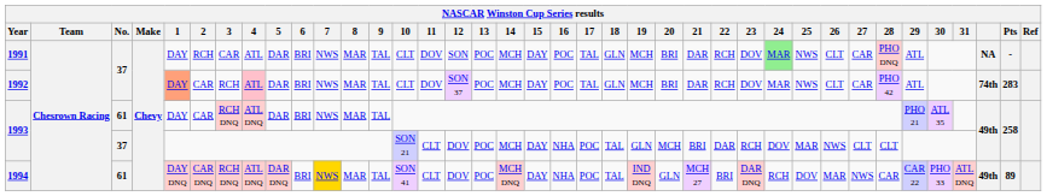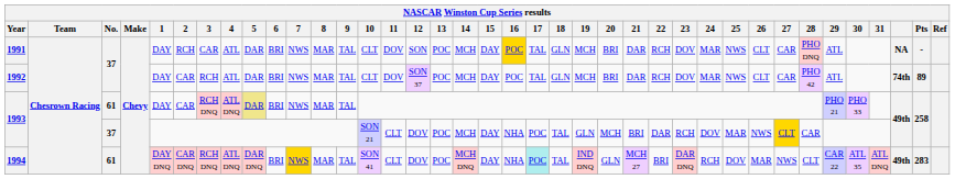 <table class="wikitable" style="text-align:center; font-size:75%">
 <tr>
 <th colspan=45><a href='#'>NASCAR</a> <a href='#'>Winston Cup Series</a> results</th>
 </tr>
 <tr>
 <th>Year</th>
 <th>Team</th>
 <th>No.</th>
 <th>Make</th>
 <th>1</th>
 <th>2</th>
 <th>3</th>
 <th>4</th>
 <th>5</th>
 <th>6</th>
 <th>7</th>
 <th>8</th>
 <th>9</th>
 <th>10</th>
 <th>11</th>
 <th>12</th>
 <th>13</th>
 <th>14</th>
 <th>15</th>
 <th>16</th>
 <th>17</th>
 <th>18</th>
 <th>19</th>
 <th>20</th>
 <th>21</th>
 <th>22</th>
 <th>23</th>
 <th>24</th>
 <th>25</th>
 <th>26</th>
 <th>27</th>
 <th>28</th>
 <th>29</th>
 <th>30</th>
 <th>31</th>
 <th></th>
 <th>Pts</th>
 <th>Ref</th>
 </tr>
 <tr>
 <th><a href='#'>1991</a></th>
 <th rowspan=5><a href='#'>Chesrown Racing</a></th>
 <th rowspan=2>37</th>
 <th rowspan=5><a href='#'>Chevy</a></th>
 <td><a href='#'>DAY</a></td>
 <td><a href='#'>RCH</a></td>
 <td><a href='#'>CAR</a></td>
 <td><a href='#'>ATL</a></td>
 <td><a href='#'>DAR</a></td>
 <td><a href='#'>BRI</a></td>
 <td><a href='#'>NWS</a></td>
 <td><a href='#'>MAR</a></td>
 <td><a href='#'>TAL</a></td>
 <td><a href='#'>CLT</a></td>
 <td><a href='#'>DOV</a></td>
 <td><a href='#'>SON</a></td>
 <td><a href='#'>POC</a></td>
 <td><a href='#'>MCH</a></td>
 <td><a href='#'>DAY</a></td>
-<td><a href='#'>POC</a></td>
+<td style="background: gold;"><a href='#'>POC</a></td>
 <td><a href='#'>TAL</a></td>
 <td><a href='#'>GLN</a></td>
 <td><a href='#'>MCH</a></td>
 <td><a href='#'>BRI</a></td>
 <td><a href='#'>DAR</a></td>
 <td><a href='#'>RCH</a></td>
 <td><a href='#'>DOV</a></td>
-<td style="background: lightgreen;"><a href='#'>MAR</a></td>
+<td><a href='#'>MAR</a></td>
 <td><a href='#'>NWS</a></td>
 <td><a href='#'>CLT</a></td>
 <td><a href='#'>CAR</a></td>
 <td style="background:#FFCFCF;"><a href='#'>PHO</a><br><small>DNQ</small></td>
 <td><a href='#'>ATL</a></td>
 <td colspan=2></td>
 <th>NA</th>
 <th>-</th>
 <th></th>
 </tr>
 <tr>
 <th><a href='#'>1992</a></th>
-<td style="background: lightsalmon;"><a href='#'>DAY</a></td>
+<td><a href='#'>DAY</a></td>
 <td><a href='#'>CAR</a></td>
 <td><a href='#'>RCH</a></td>
-<td style="background: pink;"><a href='#'>ATL</a></td>
+<td><a href='#'>ATL</a></td>
 <td><a href='#'>DAR</a></td>
 <td><a href='#'>BRI</a></td>
 <td><a href='#'>NWS</a></td>
 <td><a href='#'>MAR</a></td>
 <td><a href='#'>TAL</a></td>
 <td><a href='#'>CLT</a></td>
 <td><a href='#'>DOV</a></td>
 <td style="background:#EFCFFF;"><a href='#'>SON</a><br><small>37</small></td>
 <td><a href='#'>POC</a></td>
 <td><a href='#'>MCH</a></td>
 <td><a href='#'>DAY</a></td>
 <td><a href='#'>POC</a></td>
 <td><a href='#'>TAL</a></td>
 <td><a href='#'>GLN</a></td>
 <td><a href='#'>MCH</a></td>
 <td><a href='#'>BRI</a></td>
 <td><a href='#'>DAR</a></td>
 <td><a href='#'>RCH</a></td>
 <td><a href='#'>DOV</a></td>
 <td><a href='#'>MAR</a></td>
 <td><a href='#'>NWS</a></td>
 <td><a href='#'>CLT</a></td>
 <td><a href='#'>CAR</a></td>
 <td style="background:#EFCFFF;"><a href='#'>PHO</a><br><small>42</small></td>
 <td><a href='#'>ATL</a></td>
 <td colspan=2></td>
 <th>74th</th>
-<th>283</th>
+<th>89</th>
 <th></th>
 </tr>
 <tr>
 <th rowspan=2><a href='#'>1993</a></th>
 <th>61</th>
 <td><a href='#'>DAY</a></td>
 <td><a href='#'>CAR</a></td>
 <td style="background:#FFCFCF;"><a href='#'>RCH</a><br><small>DNQ</small></td>
 <td style="background:#FFCFCF;"><a href='#'>ATL</a><br><small>DNQ</small></td>
-<td><a href='#'>DAR</a></td>
+<td style="background: khaki;"><a href='#'>DAR</a></td>
 <td><a href='#'>BRI</a></td>
 <td><a href='#'>NWS</a></td>
 <td><a href='#'>MAR</a></td>
 <td><a href='#'>TAL</a></td>
 <td colspan=19></td>
 <td style="background:#CFCFFF;"><a href='#'>PHO</a><br><small>21</small></td>
-<td style="background:#EFCFFF;"><a href='#'>ATL</a><br><small>35</small></td>
+<td style="background:#EFCFFF;"><a href='#'>PHO</a><br><small>33</small></td>
 <td></td>
 <th rowspan=2>49th</th>
 <th rowspan=2>258</th>
 <th rowspan=2></th>
 </tr>
 <tr>
 <th>37</th>
 <td colspan=9></td>
 <td style="background:#CFCFFF;"><a href='#'>SON</a><br><small>21</small></td>
 <td><a href='#'>CLT</a></td>
 <td><a href='#'>DOV</a></td>
 <td><a href='#'>POC</a></td>
 <td><a href='#'>MCH</a></td>
 <td><a href='#'>DAY</a></td>
 <td><a href='#'>NHA</a></td>
 <td><a href='#'>POC</a></td>
 <td><a href='#'>TAL</a></td>
 <td><a href='#'>GLN</a></td>
 <td><a href='#'>MCH</a></td>
 <td><a href='#'>BRI</a></td>
 <td><a href='#'>DAR</a></td>
 <td><a href='#'>RCH</a></td>
 <td><a href='#'>DOV</a></td>
 <td><a href='#'>MAR</a></td>
 <td><a href='#'>NWS</a></td>
-<td><a href='#'>CLT</a></td>
-<td><a href='#'>CLT</a></td>
+<td style="background: gold;"><a href='#'>CLT</a></td>
+<td><a href='#'>CAR</a></td>
 <td colspan=3></td>
 </tr>
 <tr>
 <th><a href='#'>1994</a></th>
 <th>61</th>
 <td style="background:#FFCFCF;"><a href='#'>DAY</a><br><small>DNQ</small></td>
 <td style="background:#FFCFCF;"><a href='#'>CAR</a><br><small>DNQ</small></td>
 <td style="background:#FFCFCF;"><a href='#'>RCH</a><br><small>DNQ</small></td>
 <td style="background:#FFCFCF;"><a href='#'>ATL</a><br><small>DNQ</small></td>
 <td style="background:#FFCFCF;"><a href='#'>DAR</a><br><small>DNQ</small></td>
 <td><a href='#'>BRI</a></td>
 <td style="background: gold;"><a href='#'>NWS</a></td>
 <td><a href='#'>MAR</a></td>
 <td><a href='#'>TAL</a></td>
 <td style="background:#EFCFFF;"><a href='#'>SON</a><br><small>41</small></td>
 <td><a href='#'>CLT</a></td>
 <td><a href='#'>DOV</a></td>
 <td><a href='#'>POC</a></td>
 <td style="background:#FFCFCF;"><a href='#'>MCH</a><br><small>DNQ</small></td>
 <td><a href='#'>DAY</a></td>
 <td><a href='#'>NHA</a></td>
-<td><a href='#'>POC</a></td>
+<td style="background: paleturquoise;"><a href='#'>POC</a></td>
 <td><a href='#'>TAL</a></td>
 <td style="background:#FFCFCF;"><a href='#'>IND</a><br><small>DNQ</small></td>
 <td><a href='#'>GLN</a></td>
 <td style="background:#EFCFFF;"><a href='#'>MCH</a><br><small>27</small></td>
 <td><a href='#'>BRI</a></td>
 <td style="background:#FFCFCF;"><a href='#'>DAR</a><br><small>DNQ</small></td>
 <td><a href='#'>RCH</a></td>
 <td><a href='#'>DOV</a></td>
 <td><a href='#'>MAR</a></td>
 <td><a href='#'>NWS</a></td>
-<td><a href='#'>CAR</a></td>
+<td><a href='#'>CLT</a></td>
 <td style="background:#CFCFFF;"><a href='#'>CAR</a><br><small>22</small></td>
-<td style="background:#EFCFFF;"><a href='#'>PHO</a><br><small>33</small></td>
+<td style="background:#EFCFFF;"><a href='#'>ATL</a><br><small>35</small></td>
 <td style="background:#FFCFCF;"><a href='#'>ATL</a><br><small>DNQ</small></td>
 <th>49th</th>
-<th>89</th>
+<th>283</th>
 <th></th>
 </tr>
 </table>
